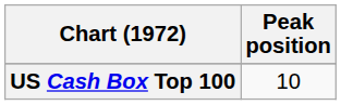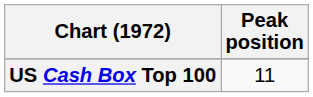 <table class="wikitable sortable plainrowheaders">
 <tr>
 <th align="left">Chart (1972)</th>
 <th align="left">Peak<br>position</th>
 </tr>
 <tr>
 </tr>
 <tr>
 </tr>
 <tr>
 </tr>
 <tr>
 </tr>
 <tr>
 <th scope="row">US <em><a href='#'>Cash Box</a></em> Top 100</th>
-<td style="text-align:center;">10</td>
+<td style="text-align:center;">11</td>
 </tr>
 </table>
